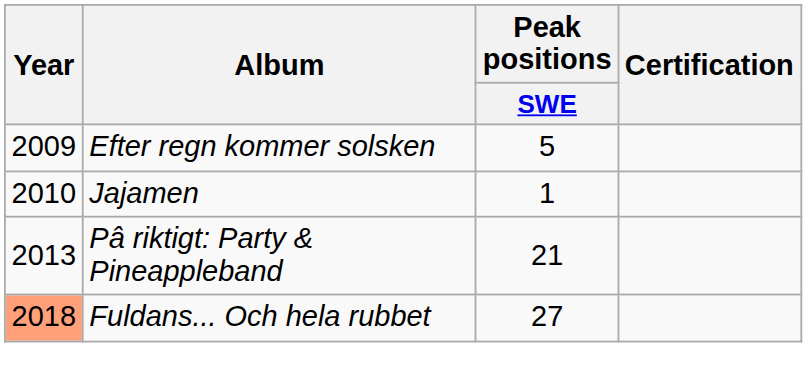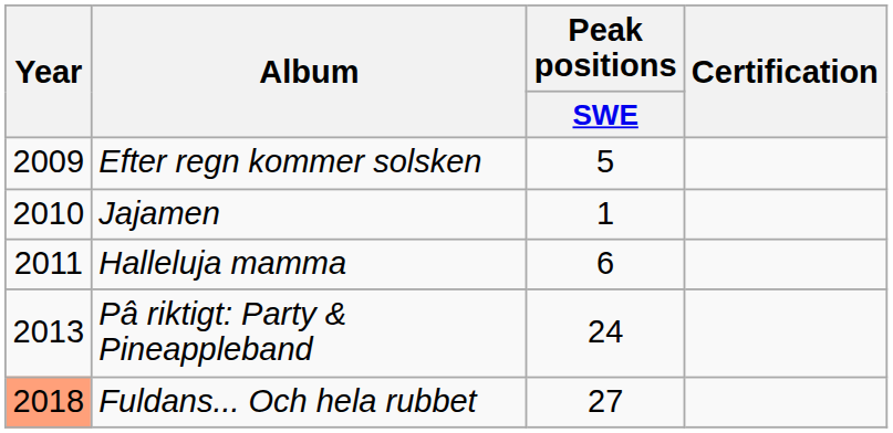 <table class="wikitable">
 <tr>
 <th align="center" rowspan="2" width="10">Year</th>
 <th align="center" rowspan="2" width="210">Album</th>
 <th align="center" colspan="1" width="20">Peak positions</th>
 <th align="center" rowspan="2" width="70">Certification</th>
 </tr>
 <tr>
 <th scope="col" style="width:3em;font-size:90%;"><a href='#'>SWE</a><br></th>
 </tr>
 <tr>
 <td style="text-align:center;">2009</td>
 <td><em>Efter regn kommer solsken</em></td>
 <td style="text-align:center;">5</td>
 <td></td>
 </tr>
 <tr>
 <td style="text-align:center;">2010</td>
 <td><em>Jajamen</em></td>
 <td style="text-align:center;">1</td>
 <td></td>
 </tr>
 <tr>
+<td style="text-align:center;">2011</td>
+<td><em>Halleluja mamma</em></td>
+<td style="text-align:center;">6</td>
+<td></td>
+</tr>
+<tr>
 <td style="text-align:center;">2013</td>
 <td><em>Pâ riktigt: Party & Pineappleband</em></td>
-<td style="text-align:center;">21</td>
+<td style="text-align:center;">24</td>
 <td></td>
 </tr>
 <tr>
 <td style="background: lightsalmon; text-align:center;">2018</td>
 <td><em>Fuldans... Och hela rubbet</em></td>
 <td style="text-align:center;">27<br></td>
 <td></td>
 </tr>
 </table>
